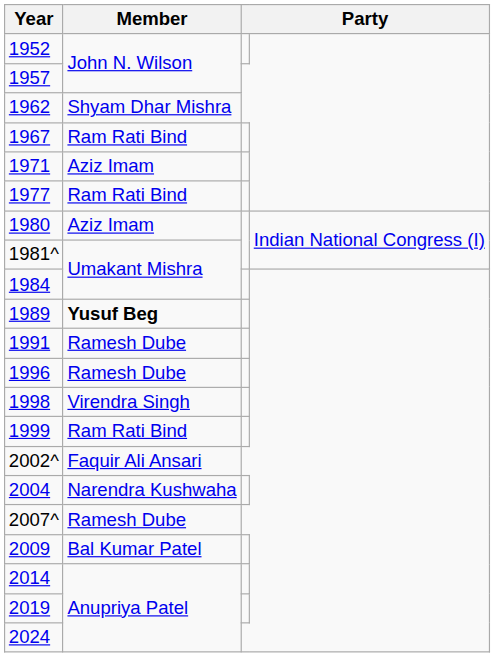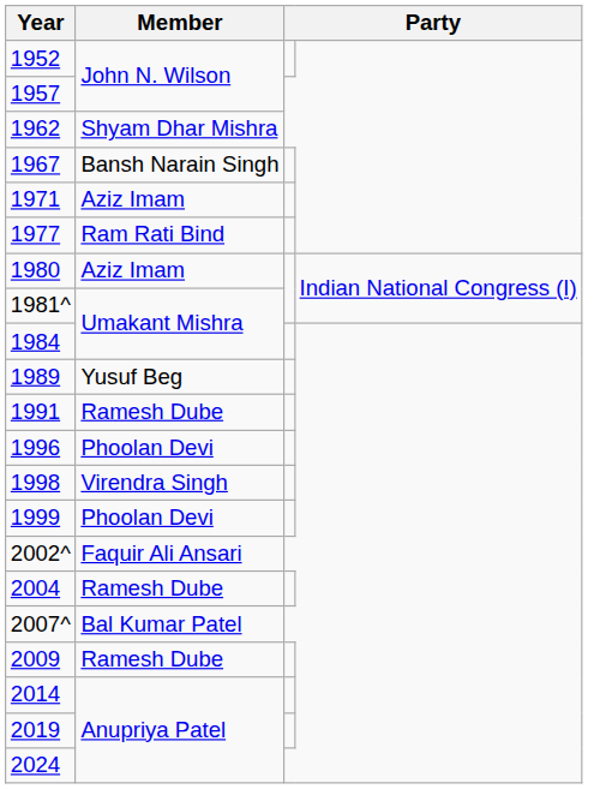 <table class="wikitable sortable">
 <tr>
 <th>Year</th>
 <th>Member</th>
 <th colspan="2">Party</th>
 </tr>
 <tr>
 <td><a href='#'>1952</a></td>
 <td rowspan="2"><a href='#'>John N. Wilson</a></td>
 <td></td>
 </tr>
 <tr>
 <td><a href='#'>1957</a></td>
 </tr>
 <tr>
 <td><a href='#'>1962</a></td>
 <td><a href='#'>Shyam Dhar Mishra</a></td>
 </tr>
 <tr>
 <td><a href='#'>1967</a></td>
-<td><a href='#'>Ram Rati Bind</a></td>
+<td>Bansh Narain Singh</td>
 <td></td>
 </tr>
 <tr>
 <td><a href='#'>1971</a></td>
 <td><a href='#'>Aziz Imam</a></td>
 <td></td>
 </tr>
 <tr>
 <td><a href='#'>1977</a></td>
 <td><a href='#'>Ram Rati Bind</a></td>
 <td></td>
 </tr>
 <tr>
 <td><a href='#'>1980</a></td>
 <td><a href='#'>Aziz Imam</a></td>
 <td rowspan="2" style=background-color:></td>
 <td rowspan="2"><a href='#'>Indian National Congress (I)</a></td>
 </tr>
 <tr>
 <td>1981^</td>
 <td rowspan=2><a href='#'>Umakant Mishra</a></td>
 </tr>
 <tr>
 <td><a href='#'>1984</a></td>
 <td></td>
 </tr>
 <tr>
 <td><a href='#'>1989</a></td>
-<td><strong>Yusuf Beg</strong></td>
+<td>Yusuf Beg</td>
 <td></td>
 </tr>
 <tr>
 <td><a href='#'>1991</a></td>
 <td><a href='#'>Ramesh Dube</a></td>
 <td></td>
 </tr>
 <tr>
 <td><a href='#'>1996</a></td>
-<td><a href='#'>Ramesh Dube</a></td>
+<td><a href='#'>Phoolan Devi</a></td>
 <td></td>
 </tr>
 <tr>
 <td><a href='#'>1998</a></td>
 <td><a href='#'>Virendra Singh</a></td>
 <td></td>
 </tr>
 <tr>
 <td><a href='#'>1999</a></td>
-<td><a href='#'>Ram Rati Bind</a></td>
+<td><a href='#'>Phoolan Devi</a></td>
 <td></td>
 </tr>
 <tr>
 <td>2002^</td>
 <td><a href='#'>Faquir Ali Ansari</a></td>
 </tr>
 <tr>
 <td><a href='#'>2004</a></td>
-<td><a href='#'>Narendra Kushwaha</a></td>
+<td><a href='#'>Ramesh Dube</a></td>
 <td></td>
 </tr>
 <tr>
 <td>2007^</td>
-<td><a href='#'>Ramesh Dube</a></td>
+<td><a href='#'>Bal Kumar Patel</a></td>
 </tr>
 <tr>
 <td><a href='#'>2009</a></td>
-<td><a href='#'>Bal Kumar Patel</a></td>
+<td><a href='#'>Ramesh Dube</a></td>
 <td></td>
 </tr>
 <tr>
 <td><a href='#'>2014</a></td>
 <td rowspan="3"><a href='#'>Anupriya Patel</a></td>
 <td></td>
 </tr>
 <tr>
 <td><a href='#'>2019</a></td>
 <td></td>
 </tr>
 <tr>
 <td><a href='#'>2024</a></td>
 </tr>
 </table>
